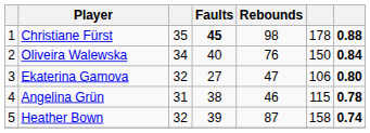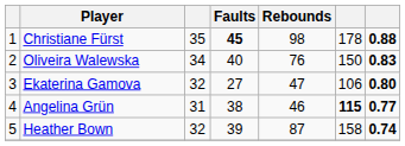 <table class="wikitable sortable" style=font-size:90%>
 <tr>
 <th></th>
 <th width=160>Player</th>
 <th width=20></th>
 <th width=20>Faults</th>
 <th width=20>Rebounds</th>
 <th width=20></th>
 <th width=20></th>
 </tr>
 <tr>
 <td align=center>1</td>
 <td> <a href='#'>Christiane Fürst</a></td>
 <td align=center>35</td>
 <td align=center><strong>45</strong></td>
 <td align=center>98</td>
 <td align=center>178</td>
 <td align=center><strong>0.88</strong></td>
 </tr>
 <tr>
 <td align=center>2</td>
 <td> <a href='#'>Oliveira Walewska</a></td>
 <td align=center>34</td>
 <td align=center>40</td>
 <td align=center>76</td>
 <td align=center>150</td>
-<td align=center><strong>0.84</strong></td>
+<td align=center><strong>0.83</strong></td>
 </tr>
 <tr>
 <td align=center>3</td>
 <td> <a href='#'>Ekaterina Gamova</a></td>
 <td align=center>32</td>
 <td align=center>27</td>
 <td align=center>47</td>
 <td align=center>106</td>
 <td align=center><strong>0.80</strong></td>
 </tr>
 <tr>
 <td align=center>4</td>
 <td> <a href='#'>Angelina Grün</a></td>
 <td align=center>31</td>
 <td align=center>38</td>
 <td align=center>46</td>
-<td align=center>115</td>
-<td align=center><strong>0.78</strong></td>
+<td align=center><strong>115</strong></td>
+<td align=center><strong>0.77</strong></td>
 </tr>
 <tr>
 <td align=center>5</td>
 <td> <a href='#'>Heather Bown</a></td>
 <td align=center>32</td>
 <td align=center>39</td>
 <td align=center>87</td>
 <td align=center>158</td>
 <td align=center><strong>0.74</strong></td>
 </tr>
 <tr>
 </tr>
 </table>
